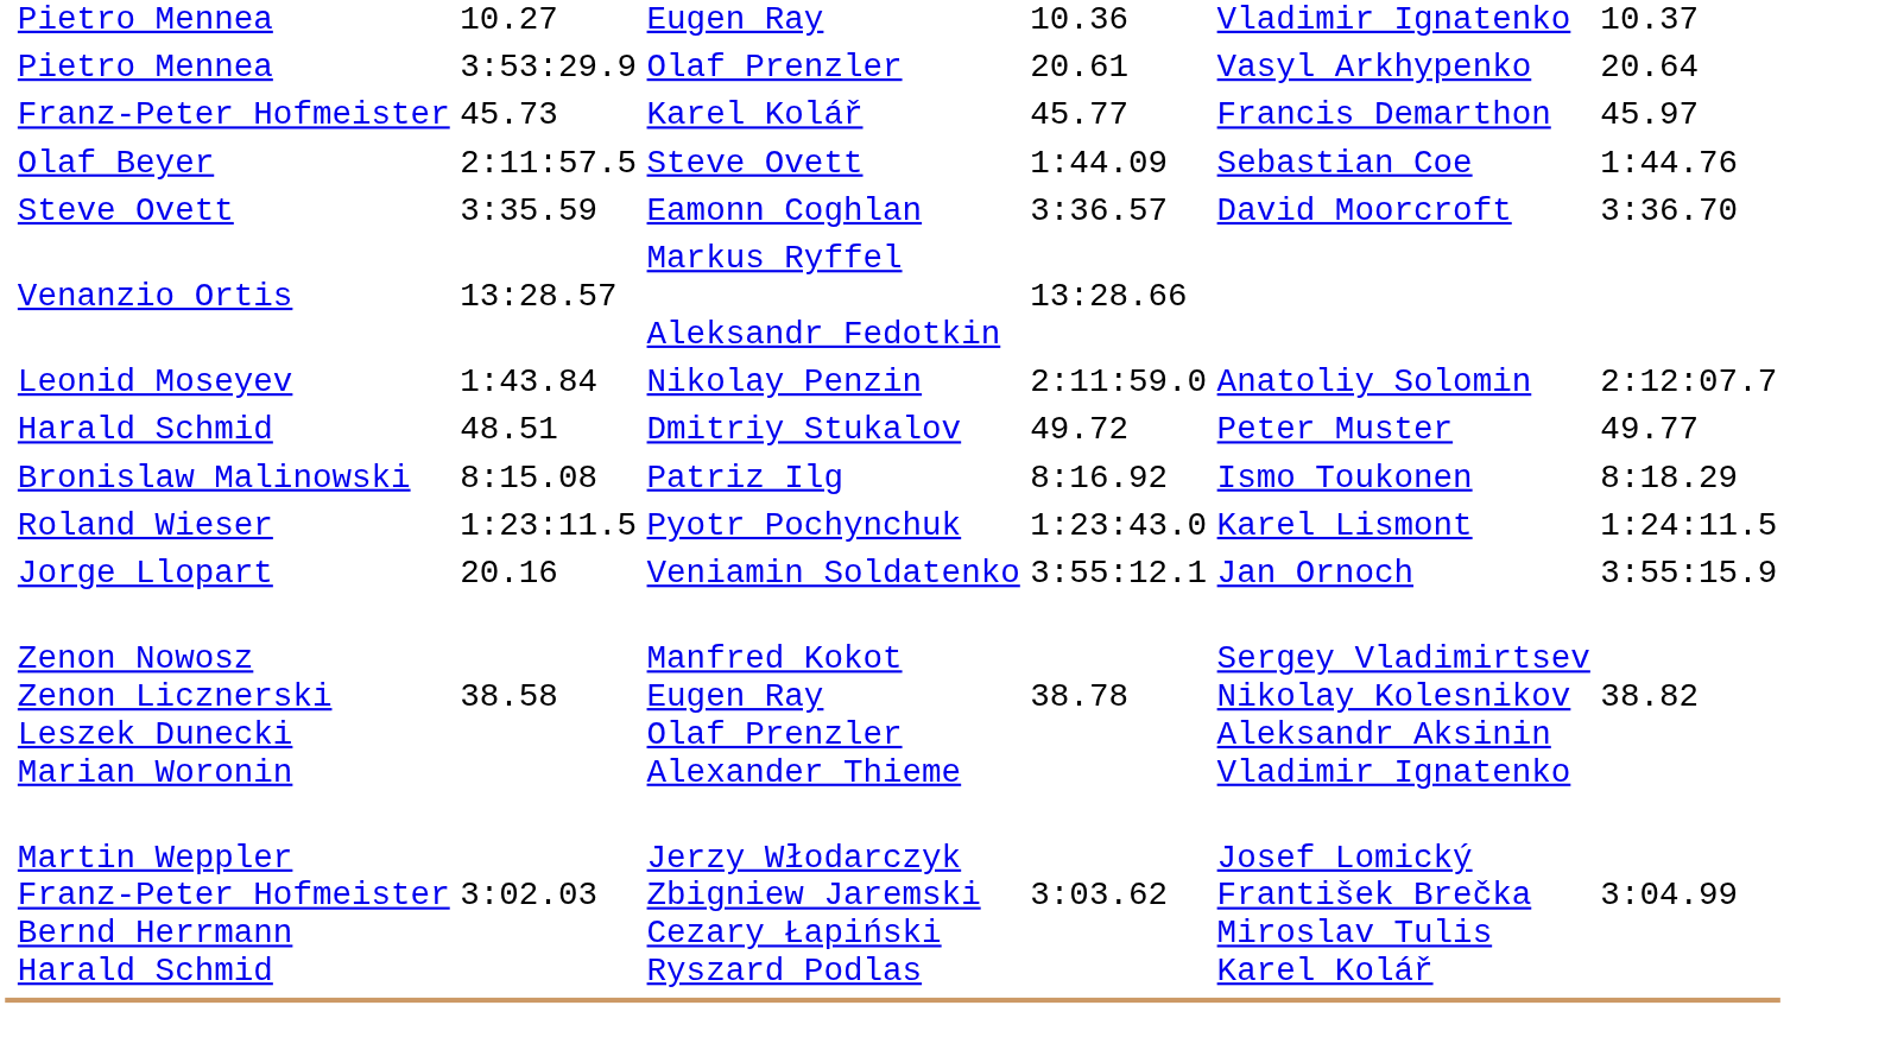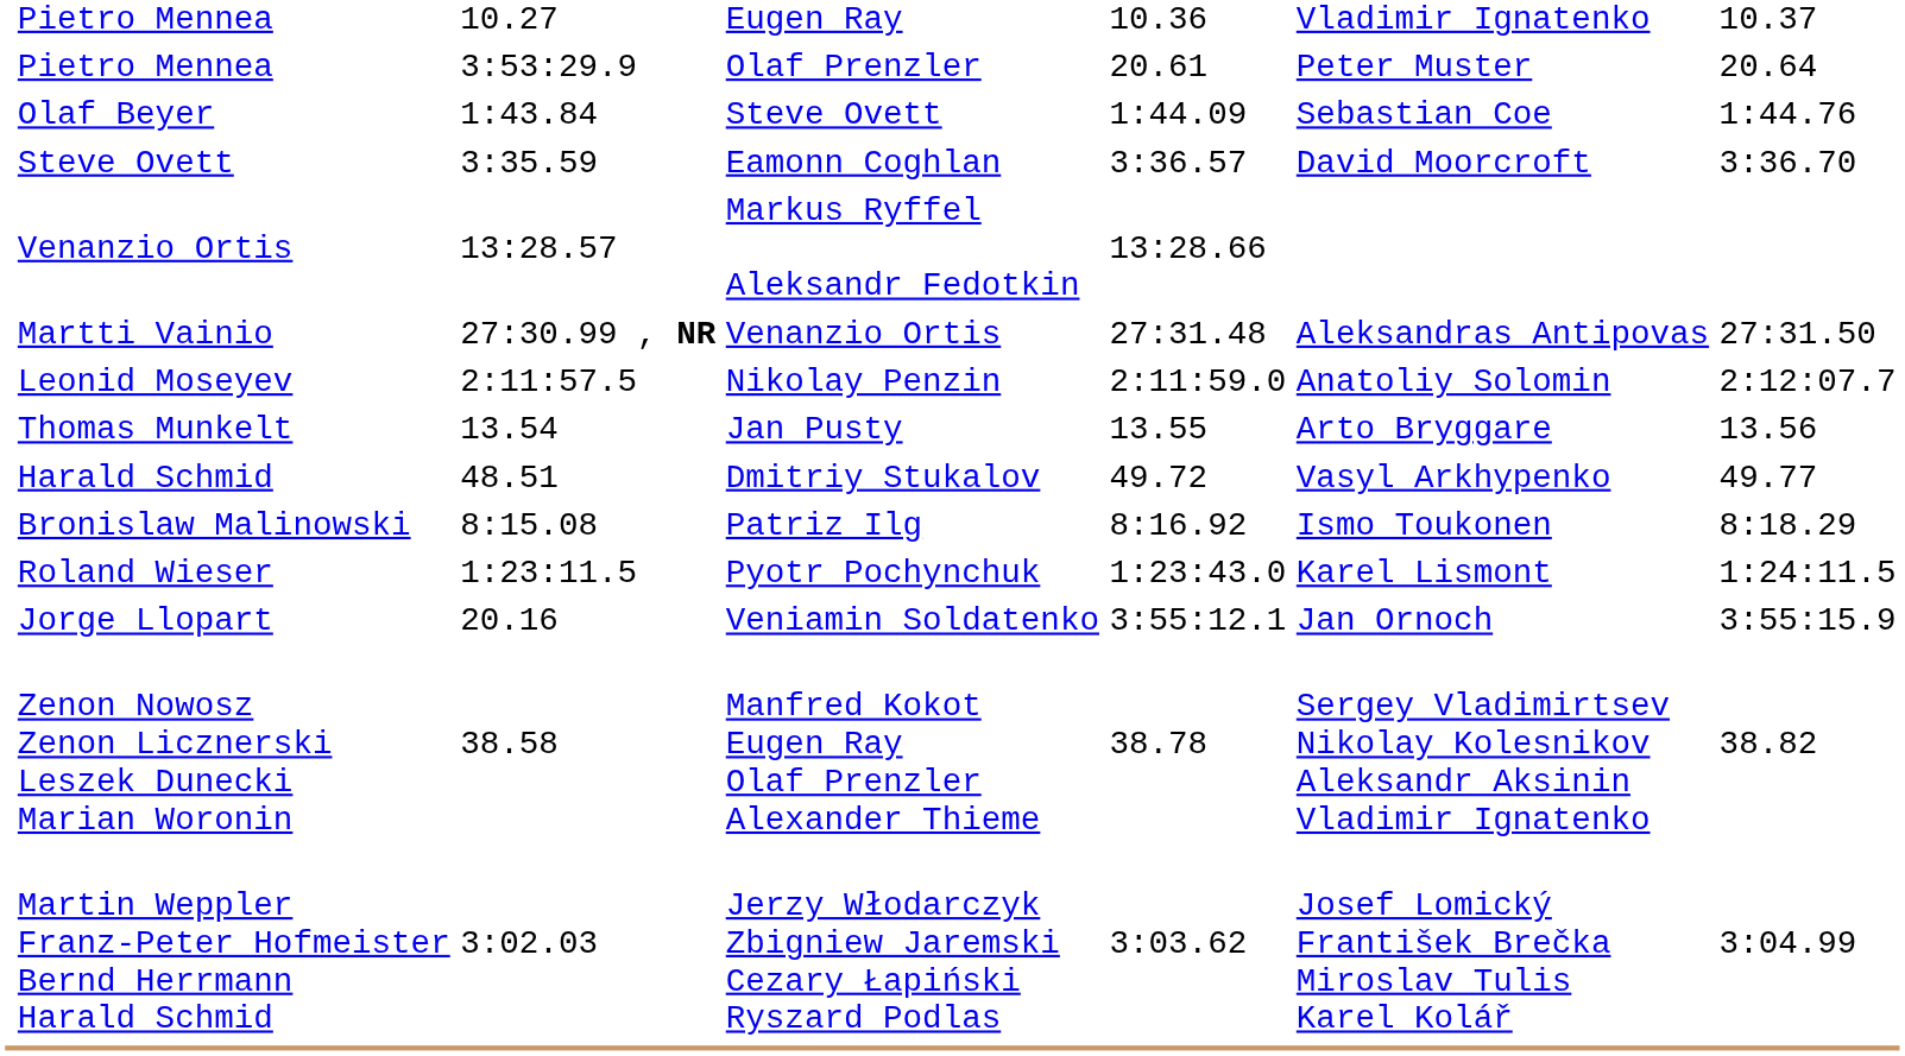 <table>
 <tr>
 <td></td>
 <td><a href='#'>Pietro Mennea</a><br></td>
 <td>10.27</td>
 <td><a href='#'>Eugen Ray</a><br></td>
 <td>10.36</td>
 <td><a href='#'>Vladimir Ignatenko</a><br></td>
 <td>10.37</td>
 </tr>
 <tr>
 <td></td>
 <td><a href='#'>Pietro Mennea</a><br></td>
 <td>3:53:29.9 </td>
 <td><a href='#'>Olaf Prenzler</a><br></td>
 <td>20.61</td>
-<td><a href='#'>Vasyl Arkhypenko</a><br></td>
+<td><a href='#'>Peter Muster</a><br></td>
 <td>20.64</td>
 </tr>
 <tr>
 <td></td>
-<td><a href='#'>Franz-Peter Hofmeister</a><br></td>
-<td>45.73</td>
-<td><a href='#'>Karel Kolář</a><br></td>
-<td>45.77</td>
-<td><a href='#'>Francis Demarthon</a><br></td>
-<td>45.97</td>
-</tr>
-<tr>
-<td></td>
 <td><a href='#'>Olaf Beyer</a><br></td>
-<td>2:11:57.5 </td>
+<td>1:43.84 </td>
 <td><a href='#'>Steve Ovett</a><br></td>
 <td>1:44.09</td>
 <td><a href='#'>Sebastian Coe</a><br></td>
 <td>1:44.76</td>
 </tr>
 <tr>
 <td></td>
 <td><a href='#'>Steve Ovett</a><br></td>
 <td>3:35.59 </td>
 <td><a href='#'>Eamonn Coghlan</a><br></td>
 <td>3:36.57</td>
 <td><a href='#'>David Moorcroft</a><br></td>
 <td>3:36.70</td>
 </tr>
 <tr>
 <td></td>
 <td><a href='#'>Venanzio Ortis</a><br></td>
 <td>13:28.57</td>
 <td><a href='#'>Markus Ryffel</a><br><br><a href='#'>Aleksandr Fedotkin</a><br></td>
 <td>13:28.66</td>
 <td></td>
 <td></td>
 </tr>
 <tr>
 <td></td>
+<td><a href='#'>Martti Vainio</a><br></td>
+<td>27:30.99 , <strong>NR</strong></td>
+<td><a href='#'>Venanzio Ortis</a><br></td>
+<td>27:31.48</td>
+<td><a href='#'>Aleksandras Antipovas</a><br></td>
+<td>27:31.50</td>
+</tr>
+<tr>
+<td></td>
 <td><a href='#'>Leonid Moseyev</a><br></td>
-<td>1:43.84 </td>
+<td>2:11:57.5 </td>
 <td><a href='#'>Nikolay Penzin</a><br></td>
 <td>2:11:59.0</td>
 <td><a href='#'>Anatoliy Solomin</a><br></td>
 <td>2:12:07.7</td>
 </tr>
 <tr>
 <td></td>
+<td><a href='#'>Thomas Munkelt</a><br></td>
+<td>13.54</td>
+<td><a href='#'>Jan Pusty</a><br></td>
+<td>13.55</td>
+<td><a href='#'>Arto Bryggare</a><br></td>
+<td>13.56</td>
+</tr>
+<tr>
+<td></td>
 <td><a href='#'>Harald Schmid</a><br></td>
 <td>48.51 </td>
 <td><a href='#'>Dmitriy Stukalov</a><br></td>
 <td>49.72</td>
-<td><a href='#'>Peter Muster</a><br></td>
+<td><a href='#'>Vasyl Arkhypenko</a><br></td>
 <td>49.77</td>
 </tr>
 <tr>
 <td></td>
 <td><a href='#'>Bronislaw Malinowski</a><br></td>
 <td>8:15.08</td>
 <td><a href='#'>Patriz Ilg</a><br></td>
 <td>8:16.92</td>
 <td><a href='#'>Ismo Toukonen</a><br></td>
 <td>8:18.29</td>
 </tr>
 <tr>
 <td></td>
 <td><a href='#'>Roland Wieser</a><br></td>
 <td>1:23:11.5 </td>
 <td><a href='#'>Pyotr Pochynchuk</a><br></td>
 <td>1:23:43.0</td>
 <td><a href='#'>Karel Lismont</a><br></td>
 <td>1:24:11.5</td>
 </tr>
 <tr>
 <td></td>
 <td><a href='#'>Jorge Llopart</a><br></td>
 <td>20.16 </td>
 <td><a href='#'>Veniamin Soldatenko</a><br></td>
 <td>3:55:12.1</td>
 <td><a href='#'>Jan Ornoch</a><br></td>
 <td>3:55:15.9</td>
 </tr>
 <tr>
 <td></td>
 <td><br><a href='#'>Zenon Nowosz</a> <br> <a href='#'>Zenon Licznerski</a> <br> <a href='#'>Leszek Dunecki</a> <br> <a href='#'>Marian Woronin</a></td>
 <td>38.58 </td>
 <td><br><a href='#'>Manfred Kokot</a> <br> <a href='#'>Eugen Ray</a> <br> <a href='#'>Olaf Prenzler</a> <br> <a href='#'>Alexander Thieme</a></td>
 <td>38.78</td>
 <td><br><a href='#'>Sergey Vladimirtsev</a> <br> <a href='#'>Nikolay Kolesnikov</a> <br> <a href='#'>Aleksandr Aksinin</a> <br> <a href='#'>Vladimir Ignatenko</a></td>
 <td>38.82</td>
 </tr>
 <tr>
 <td></td>
 <td><br><a href='#'>Martin Weppler</a> <br> <a href='#'>Franz-Peter Hofmeister</a> <br> <a href='#'>Bernd Herrmann</a> <br> <a href='#'>Harald Schmid</a></td>
 <td>3:02.03 </td>
 <td><br> <a href='#'>Jerzy Włodarczyk</a> <br> <a href='#'>Zbigniew Jaremski</a> <br> <a href='#'>Cezary Łapiński</a> <br> <a href='#'>Ryszard Podlas</a></td>
 <td>3:03.62</td>
 <td><br><a href='#'>Josef Lomický</a> <br> <a href='#'>František Brečka</a> <br> <a href='#'>Miroslav Tulis</a> <br> <a href='#'>Karel Kolář</a></td>
 <td>3:04.99</td>
 </tr>
 <tr bgcolor= CC9966>
 <td colspan=7></td>
 </tr>
 </table>
